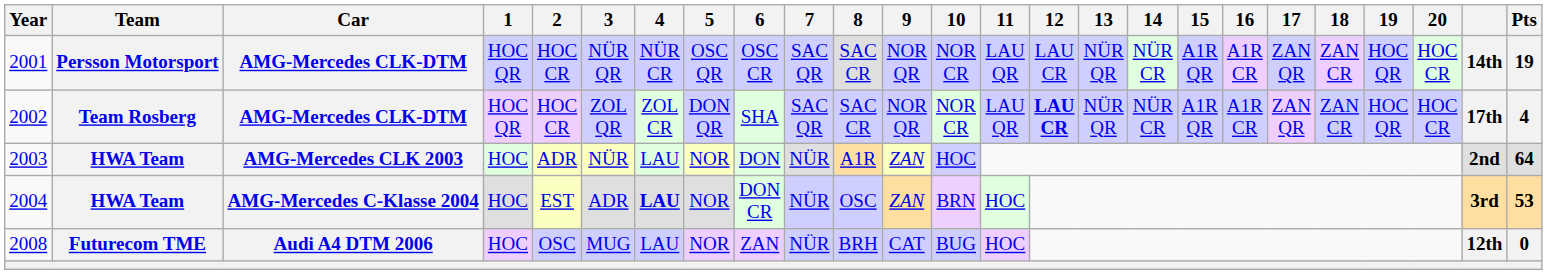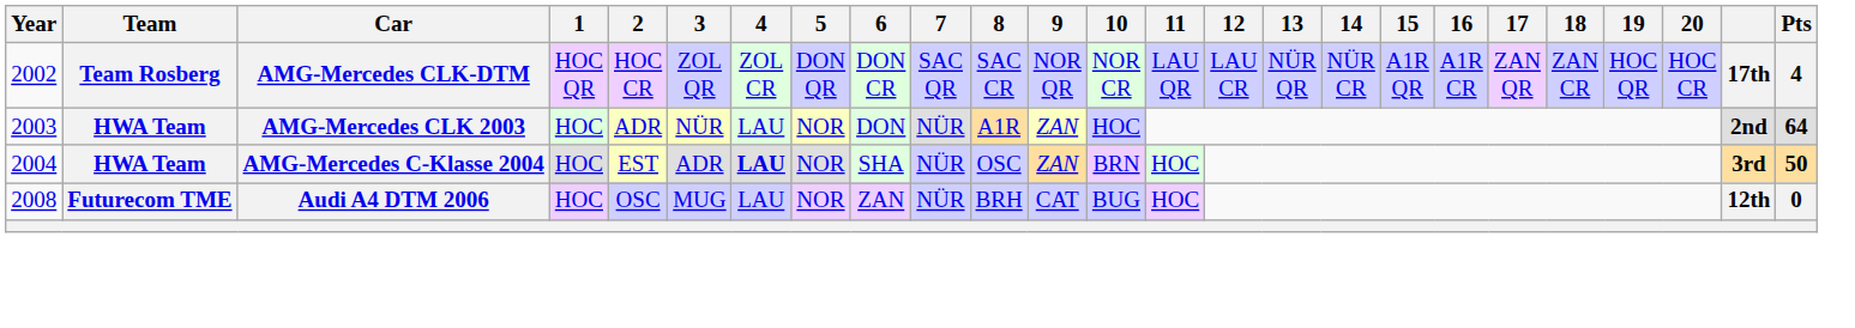 <table class="wikitable" border="1" style="text-align:center; font-size:85%;">
 <tr>
 <th>Year</th>
 <th>Team</th>
 <th>Car</th>
 <th>1</th>
 <th>2</th>
 <th>3</th>
 <th>4</th>
 <th>5</th>
 <th>6</th>
 <th>7</th>
 <th>8</th>
 <th>9</th>
 <th>10</th>
 <th>11</th>
 <th>12</th>
 <th>13</th>
 <th>14</th>
 <th>15</th>
 <th>16</th>
 <th>17</th>
 <th>18</th>
 <th>19</th>
 <th>20</th>
 <th></th>
 <th>Pts</th>
 </tr>
 <tr>
-<td><a href='#'>2001</a></td>
-<th nowrap><a href='#'>Persson Motorsport</a></th>
-<th nowrap><a href='#'>AMG-Mercedes CLK-DTM</a></th>
-<td style="background:#cfcfff;"><a href='#'>HOC<br>QR</a><br></td>
-<td style="background:#cfcfff;"><a href='#'>HOC<br>CR</a><br></td>
-<td style="background:#cfcfff;"><a href='#'>NÜR<br>QR</a><br></td>
-<td style="background:#cfcfff;"><a href='#'>NÜR<br>CR</a><br></td>
-<td style="background:#cfcfff;"><a href='#'>OSC<br>QR</a><br></td>
-<td style="background:#cfcfff;"><a href='#'>OSC<br>CR</a><br></td>
-<td style="background:#cfcfff;"><a href='#'>SAC<br>QR</a><br></td>
-<td style="background:#dfdfdf;"><a href='#'>SAC<br>CR</a><br></td>
-<td style="background:#cfcfff;"><a href='#'>NOR<br>QR</a><br></td>
-<td style="background:#cfcfff;"><a href='#'>NOR<br>CR</a><br></td>
-<td style="background:#cfcfff;"><a href='#'>LAU<br>QR</a><br></td>
-<td style="background:#cfcfff;"><a href='#'>LAU<br>CR</a><br></td>
-<td style="background:#cfcfff;"><a href='#'>NÜR<br>QR</a><br></td>
-<td style="background:#dfffdf;"><a href='#'>NÜR<br>CR</a><br></td>
-<td style="background:#cfcfff;"><a href='#'>A1R<br>QR</a><br></td>
-<td style="background:#efcfff;"><a href='#'>A1R<br>CR</a><br></td>
-<td style="background:#cfcfff;"><a href='#'>ZAN<br>QR</a><br></td>
-<td style="background:#efcfff;"><a href='#'>ZAN<br>CR</a><br></td>
-<td style="background:#cfcfff;"><a href='#'>HOC<br>QR</a><br></td>
-<td style="background:#dfffdf;"><a href='#'>HOC<br>CR</a><br></td>
-<th>14th</th>
-<th>19</th>
-</tr>
-<tr>
 <td><a href='#'>2002</a></td>
 <th nowrap><a href='#'>Team Rosberg</a></th>
 <th nowrap><a href='#'>AMG-Mercedes CLK-DTM</a></th>
 <td style="background:#efcfff;"><a href='#'>HOC<br>QR</a><br></td>
 <td style="background:#efcfff;"><a href='#'>HOC<br>CR</a><br></td>
 <td style="background:#cfcfff;"><a href='#'>ZOL<br>QR</a><br></td>
 <td style="background:#dfffdf;"><a href='#'>ZOL<br>CR</a><br></td>
 <td style="background:#cfcfff;"><a href='#'>DON<br>QR</a><br></td>
-<td style="background:#dfffdf;"><a href='#'>SHA</a><br></td>
+<td style="background:#dfffdf;"><a href='#'>DON<br>CR</a><br></td>
 <td style="background:#cfcfff;"><a href='#'>SAC<br>QR</a><br></td>
 <td style="background:#cfcfff;"><a href='#'>SAC<br>CR</a><br></td>
 <td style="background:#cfcfff;"><a href='#'>NOR<br>QR</a><br></td>
 <td style="background:#dfffdf;"><a href='#'>NOR<br>CR</a><br></td>
 <td style="background:#cfcfff;"><a href='#'>LAU<br>QR</a><br></td>
-<td style="background:#cfcfff;"><strong><a href='#'>LAU<br>CR</a><br></strong></td>
+<td style="background:#cfcfff;"><a href='#'>LAU<br>CR</a><br></td>
 <td style="background:#cfcfff;"><a href='#'>NÜR<br>QR</a><br></td>
 <td style="background:#cfcfff;"><a href='#'>NÜR<br>CR</a><br></td>
 <td style="background:#cfcfff;"><a href='#'>A1R<br>QR</a><br></td>
 <td style="background:#cfcfff;"><a href='#'>A1R<br>CR</a><br></td>
 <td style="background:#efcfff;"><a href='#'>ZAN<br>QR</a><br></td>
 <td style="background:#cfcfff;"><a href='#'>ZAN<br>CR</a><br></td>
 <td style="background:#cfcfff;"><a href='#'>HOC<br>QR</a><br></td>
 <td style="background:#cfcfff;"><a href='#'>HOC<br>CR</a><br></td>
 <th>17th</th>
 <th>4</th>
 </tr>
 <tr>
 <td><a href='#'>2003</a></td>
 <th nowrap><a href='#'>HWA Team</a></th>
 <th nowrap><a href='#'>AMG-Mercedes CLK 2003</a></th>
 <td style="background:#dfffdf;"><a href='#'>HOC</a><br></td>
 <td style="background:#FBFFBF;"><a href='#'>ADR</a><br></td>
 <td style="background:#FBFFBF;"><a href='#'>NÜR</a><br></td>
 <td style="background:#dfffdf;"><a href='#'>LAU</a><br></td>
 <td style="background:#FBFFBF;"><a href='#'>NOR</a><br></td>
 <td style="background:#dfffdf;"><a href='#'>DON</a><br></td>
 <td style="background:#dfdfdf;"><a href='#'>NÜR</a><br></td>
 <td style="background:#FFDF9F;"><a href='#'>A1R</a><br></td>
 <td style="background:#FBFFBF;"><em><a href='#'>ZAN</a></em><br></td>
 <td style="background:#cfcfff;"><a href='#'>HOC</a><br></td>
 <td colspan=10></td>
 <td style="background:#dfdfdf;"><strong>2nd</strong></td>
 <td style="background:#dfdfdf;"><strong>64</strong></td>
 </tr>
 <tr>
 <td><a href='#'>2004</a></td>
 <th nowrap><a href='#'>HWA Team</a></th>
 <th nowrap><a href='#'>AMG-Mercedes C-Klasse 2004</a></th>
 <td style="background:#dfdfdf;"><a href='#'>HOC</a><br></td>
 <td style="background:#FBFFBF;"><a href='#'>EST</a><br></td>
 <td style="background:#dfdfdf;"><a href='#'>ADR</a><br></td>
 <td style="background:#dfdfdf;"><strong><a href='#'>LAU</a></strong><br></td>
 <td style="background:#dfdfdf;"><a href='#'>NOR</a><br></td>
-<td style="background:#dfffdf;"><a href='#'>DON<br>CR</a><br></td>
+<td style="background:#dfffdf;"><a href='#'>SHA</a><br></td>
 <td style="background:#cfcfff;"><a href='#'>NÜR</a><br></td>
 <td style="background:#cfcfff;"><a href='#'>OSC</a><br></td>
 <td style="background:#FFDF9F;"><em><a href='#'>ZAN</a></em><br></td>
 <td style="background:#efcfff;"><a href='#'>BRN</a><br></td>
 <td style="background:#dfffdf;"><a href='#'>HOC</a><br></td>
 <td colspan=9></td>
 <td style="background:#FFDF9F;"><strong>3rd</strong></td>
-<td style="background:#FFDF9F;"><strong>53</strong></td>
+<td style="background:#FFDF9F;"><strong>50</strong></td>
 </tr>
 <tr>
 <td><a href='#'>2008</a></td>
 <th nowrap><a href='#'>Futurecom TME</a></th>
 <th nowrap><a href='#'>Audi A4 DTM 2006</a></th>
 <td style="background:#efcfff;"><a href='#'>HOC</a><br></td>
 <td style="background:#cfcfff;"><a href='#'>OSC</a><br></td>
 <td style="background:#cfcfff;"><a href='#'>MUG</a><br></td>
 <td style="background:#cfcfff;"><a href='#'>LAU</a><br></td>
 <td style="background:#efcfff;"><a href='#'>NOR</a><br></td>
 <td style="background:#efcfff;"><a href='#'>ZAN</a><br></td>
 <td style="background:#cfcfff;"><a href='#'>NÜR</a><br></td>
 <td style="background:#cfcfff;"><a href='#'>BRH</a><br></td>
 <td style="background:#cfcfff;"><a href='#'>CAT</a><br></td>
 <td style="background:#cfcfff;"><a href='#'>BUG</a><br></td>
 <td style="background:#efcfff;"><a href='#'>HOC</a><br></td>
 <td colspan=9></td>
 <th>12th</th>
 <th>0</th>
 </tr>
 <tr>
 <th colspan="25"></th>
 </tr>
 </table>
